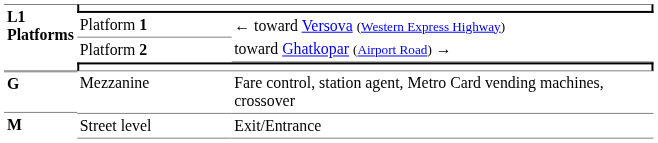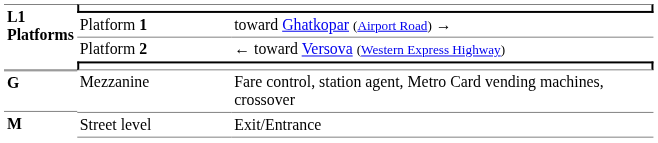 <table border=0 cellspacing=0 cellpadding=3>
 <tr>
 <td style="border-bottom:solid 1px gray;vertical-align:top;border-top:solid 1px gray;" rowspan=4;><strong>L1<br>Platforms</strong></td>
 <td style="border-top:solid 1px gray;border-right:solid 2px black;border-left:solid 2px black;border-bottom:solid 2px black;text-align:center;" colspan=2></td>
 </tr>
 <tr>
 <td style="border-bottom:solid 1px gray;" width=150>Platform <span><strong>1</strong></span></td>
-<td>←  toward <a href='#'>Versova</a> <small>(<a href='#'>Western Express Highway</a>)</small></td>
+<td style="border-bottom:solid 1px gray;" width=390>  toward <a href='#'>Ghatkopar</a> <small>(<a href='#'>Airport Road</a>)</small> →</td>
 </tr>
 <tr>
 <td>Platform <span><strong>2</strong></span></td>
-<td style="border-bottom:solid 1px gray;" width=390>  toward <a href='#'>Ghatkopar</a> <small>(<a href='#'>Airport Road</a>)</small> →</td>
+<td>←  toward <a href='#'>Versova</a> <small>(<a href='#'>Western Express Highway</a>)</small></td>
 </tr>
 <tr>
 <td style="border-top:solid 2px black;border-right:solid 2px black;border-left:solid 2px black;border-bottom:solid 1px gray;text-align:center;" colspan=2></td>
 </tr>
 <tr>
 <td style="border-bottom:solid 1px gray;border-top:solid 1px gray; vertical-align:top" width=50><strong>G</strong></td>
 <td style="vertical-align:top">Mezzanine</td>
 <td style="vertical-align:top">Fare control, station agent, Metro Card vending machines, crossover</td>
 </tr>
 <tr>
 <td style="vertical-align:top"><strong>M</strong></td>
 <td style="border-top:solid 1px gray;border-bottom:solid 1px gray; vertical-align:top" width=100>Street level</td>
 <td style="border-top:solid 1px gray;border-bottom:solid 1px gray; vertical-align:top" width=420>Exit/Entrance</td>
 </tr>
 </table>
